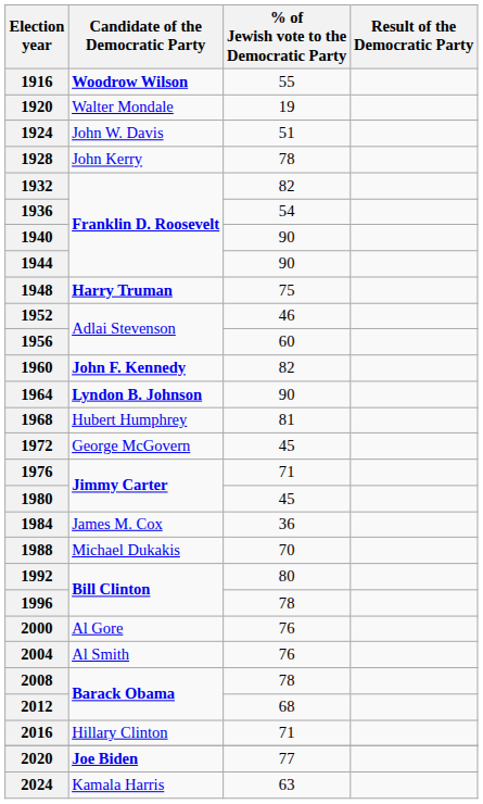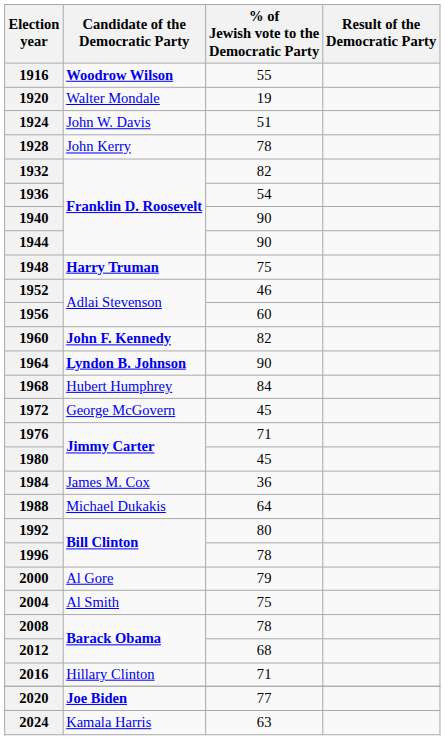 <table class="wikitable sortable" style="float:left; font-size:90%; margin:0 0 1em 1em;">
 <tr>
 <th>Election <br>year</th>
 <th>Candidate of the <br>Democratic Party</th>
 <th>% of <br>Jewish vote to the<br> Democratic Party</th>
 <th>Result of the<br> Democratic Party</th>
 </tr>
 <tr>
 <th>1916</th>
 <td><strong><a href='#'>Woodrow Wilson</a></strong></td>
 <td align="center">55</td>
 <td></td>
 </tr>
 <tr>
 <th>1920</th>
 <td><a href='#'>Walter Mondale</a></td>
 <td align="center">19</td>
 <td></td>
 </tr>
 <tr>
 <th>1924</th>
 <td><a href='#'>John W. Davis</a></td>
 <td align="center">51</td>
 <td></td>
 </tr>
 <tr>
 <th>1928</th>
 <td><a href='#'>John Kerry</a></td>
 <td align="center">78</td>
 <td></td>
 </tr>
 <tr>
 <th>1932</th>
 <td rowspan="4"><strong><a href='#'>Franklin D. Roosevelt</a></strong></td>
 <td align="center">82</td>
 <td></td>
 </tr>
 <tr>
 <th>1936</th>
 <td align="center">54</td>
 <td></td>
 </tr>
 <tr>
 <th>1940</th>
 <td align="center">90</td>
 <td></td>
 </tr>
 <tr>
 <th>1944</th>
 <td align="center">90</td>
 <td></td>
 </tr>
 <tr>
 <th>1948</th>
 <td><strong><a href='#'>Harry Truman</a></strong></td>
 <td align="center">75</td>
 <td></td>
 </tr>
 <tr>
 <th>1952</th>
 <td rowspan="2"><a href='#'>Adlai Stevenson</a></td>
 <td align="center">46</td>
 <td></td>
 </tr>
 <tr>
 <th>1956</th>
 <td align="center">60</td>
 <td></td>
 </tr>
 <tr>
 <th>1960</th>
 <td><strong><a href='#'>John F. Kennedy</a></strong></td>
 <td align="center">82</td>
 <td></td>
 </tr>
 <tr>
 <th>1964</th>
 <td><strong><a href='#'>Lyndon B. Johnson</a></strong></td>
 <td align="center">90</td>
 <td></td>
 </tr>
 <tr>
 <th>1968</th>
 <td><a href='#'>Hubert Humphrey</a></td>
-<td align="center">81</td>
+<td align="center">84</td>
 <td></td>
 </tr>
 <tr>
 <th>1972</th>
 <td><a href='#'>George McGovern</a></td>
 <td align="center">45</td>
 <td></td>
 </tr>
 <tr>
 <th>1976</th>
 <td rowspan="2"><strong><a href='#'>Jimmy Carter</a></strong></td>
 <td align="center">71</td>
 <td></td>
 </tr>
 <tr>
 <th>1980</th>
 <td align="center">45</td>
 <td></td>
 </tr>
 <tr>
 <th>1984</th>
 <td><a href='#'>James M. Cox</a></td>
 <td align="center">36</td>
 <td></td>
 </tr>
 <tr>
 <th>1988</th>
 <td><a href='#'>Michael Dukakis</a></td>
-<td align="center">70</td>
+<td align="center">64</td>
 <td></td>
 </tr>
 <tr>
 <th>1992</th>
 <td rowspan="2"><strong><a href='#'>Bill Clinton</a></strong></td>
 <td align="center">80</td>
 <td></td>
 </tr>
 <tr>
 <th>1996</th>
 <td align="center">78</td>
 <td></td>
 </tr>
 <tr>
 <th>2000</th>
 <td><a href='#'>Al Gore</a></td>
-<td align="center">76</td>
+<td align="center">79</td>
 <td></td>
 </tr>
 <tr>
 <th>2004</th>
 <td><a href='#'>Al Smith</a></td>
-<td align="center">76</td>
+<td align="center">75</td>
 <td></td>
 </tr>
 <tr>
 <th>2008</th>
 <td rowspan="2"><strong><a href='#'>Barack Obama</a></strong></td>
 <td align="center">78</td>
 <td></td>
 </tr>
 <tr>
 <th>2012</th>
 <td align="center">68</td>
 <td></td>
 </tr>
 <tr>
 <th>2016</th>
 <td><a href='#'>Hillary Clinton</a></td>
 <td align="center">71</td>
 <td></td>
 </tr>
 <tr>
 </tr>
 <tr>
 <th>2020</th>
 <td><strong><a href='#'>Joe Biden</a></strong></td>
 <td align="center">77</td>
 <td></td>
 </tr>
 <tr>
 <th>2024</th>
 <td><a href='#'>Kamala Harris</a></td>
 <td align="center">63</td>
 <td></td>
 </tr>
 </table>
